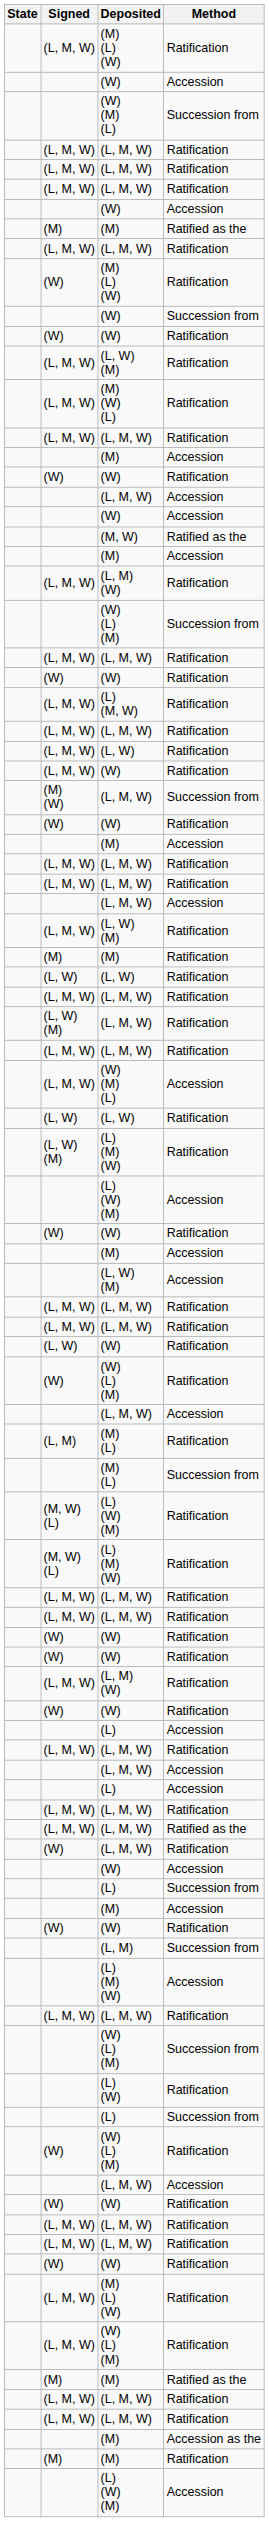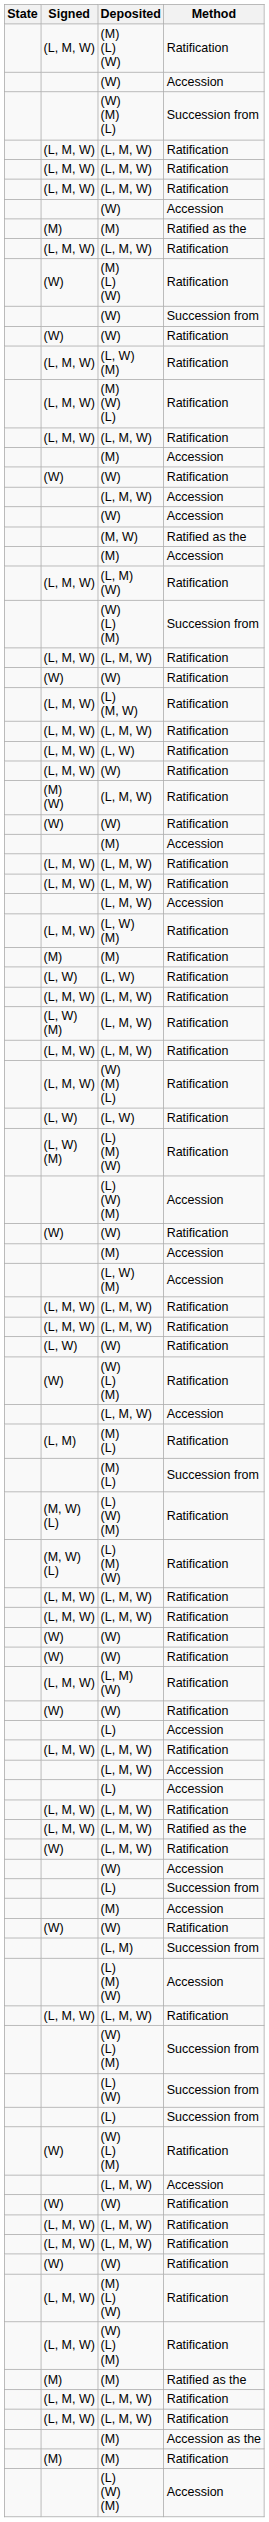 <table class="wikitable sortable">
 <tr>
 <th>State</th>
 <th>Signed</th>
 <th>Deposited</th>
 <th>Method</th>
 </tr>
 <tr>
 <td></td>
 <td> (L, M, W)</td>
 <td> (M)<br> (L)<br> (W)</td>
 <td>Ratification</td>
 </tr>
 <tr>
 <td></td>
 <td></td>
 <td> (W)</td>
 <td>Accession</td>
 </tr>
 <tr>
 <td></td>
 <td></td>
 <td> (W)<br> (M)<br> (L)</td>
 <td>Succession from </td>
 </tr>
 <tr>
 <td></td>
 <td> (L, M, W)</td>
 <td> (L, M, W)</td>
 <td>Ratification</td>
 </tr>
 <tr>
 <td></td>
 <td> (L, M, W)</td>
 <td> (L, M, W)</td>
 <td>Ratification</td>
 </tr>
 <tr>
 <td></td>
 <td> (L, M, W)</td>
 <td> (L, M, W)</td>
 <td>Ratification</td>
 </tr>
 <tr>
 <td></td>
 <td></td>
 <td> (W)</td>
 <td>Accession</td>
 </tr>
 <tr>
 <td></td>
 <td> (M)</td>
 <td> (M)</td>
 <td>Ratified as the </td>
 </tr>
 <tr>
 <td></td>
 <td> (L, M, W)</td>
 <td> (L, M, W)</td>
 <td>Ratification</td>
 </tr>
 <tr>
 <td></td>
 <td> (W)</td>
 <td> (M)<br> (L)<br> (W)</td>
 <td>Ratification</td>
 </tr>
 <tr>
 <td></td>
 <td></td>
 <td> (W)</td>
 <td>Succession from </td>
 </tr>
 <tr>
 <td></td>
 <td> (W)</td>
 <td> (W)</td>
 <td>Ratification</td>
 </tr>
 <tr>
 <td></td>
 <td> (L, M, W)</td>
 <td> (L, W)<br> (M)</td>
 <td>Ratification</td>
 </tr>
 <tr>
 <td></td>
 <td> (L, M, W)</td>
 <td> (M)<br> (W)<br> (L)</td>
 <td>Ratification</td>
 </tr>
 <tr>
 <td></td>
 <td> (L, M, W)</td>
 <td> (L, M, W)</td>
 <td>Ratification</td>
 </tr>
 <tr>
 <td></td>
 <td></td>
 <td> (M)</td>
 <td>Accession</td>
 </tr>
 <tr>
 <td></td>
 <td> (W)</td>
 <td> (W)</td>
 <td>Ratification</td>
 </tr>
 <tr>
 <td></td>
 <td></td>
 <td> (L, M, W)</td>
 <td>Accession</td>
 </tr>
 <tr>
 <td></td>
 <td></td>
 <td> (W)</td>
 <td>Accession</td>
 </tr>
 <tr>
 <td></td>
 <td></td>
 <td> (M, W)</td>
 <td>Ratified as the </td>
 </tr>
 <tr>
 <td></td>
 <td></td>
 <td> (M)</td>
 <td>Accession</td>
 </tr>
 <tr>
 <td></td>
 <td> (L, M, W)</td>
 <td> (L, M)<br> (W)</td>
 <td>Ratification</td>
 </tr>
 <tr>
 <td></td>
 <td></td>
 <td> (W)<br> (L)<br> (M)</td>
 <td>Succession from </td>
 </tr>
 <tr>
 <td></td>
 <td> (L, M, W)</td>
 <td> (L, M, W)</td>
 <td>Ratification</td>
 </tr>
 <tr>
 <td></td>
 <td> (W)</td>
 <td> (W)</td>
 <td>Ratification</td>
 </tr>
 <tr>
 <td></td>
 <td> (L, M, W)</td>
 <td> (L)<br> (M, W)</td>
 <td>Ratification</td>
 </tr>
 <tr>
 <td></td>
 <td> (L, M, W)</td>
 <td> (L, M, W)</td>
 <td>Ratification</td>
 </tr>
 <tr>
 <td></td>
 <td> (L, M, W)</td>
 <td> (L, W)</td>
 <td>Ratification</td>
 </tr>
 <tr>
 <td></td>
 <td> (L, M, W)</td>
 <td> (W)</td>
 <td>Ratification</td>
 </tr>
 <tr>
 <td></td>
 <td> (M)<br> (W)</td>
 <td> (L, M, W)</td>
-<td>Succession from </td>
+<td>Ratification</td>
 </tr>
 <tr>
 <td></td>
 <td> (W)</td>
 <td> (W)</td>
 <td>Ratification</td>
 </tr>
 <tr>
 <td></td>
 <td></td>
 <td> (M)</td>
 <td>Accession</td>
 </tr>
 <tr>
 <td></td>
 <td> (L, M, W)</td>
 <td> (L, M, W)</td>
 <td>Ratification</td>
 </tr>
 <tr>
 <td></td>
 <td> (L, M, W)</td>
 <td> (L, M, W)</td>
 <td>Ratification</td>
 </tr>
 <tr>
 <td></td>
 <td></td>
 <td> (L, M, W)</td>
 <td>Accession</td>
 </tr>
 <tr>
 <td></td>
 <td> (L, M, W)</td>
 <td> (L, W)<br> (M)</td>
 <td>Ratification</td>
 </tr>
 <tr>
 <td></td>
 <td> (M)</td>
 <td> (M)</td>
 <td>Ratification</td>
 </tr>
 <tr>
 <td></td>
 <td> (L, W)</td>
 <td> (L, W)</td>
 <td>Ratification</td>
 </tr>
 <tr>
 <td></td>
 <td> (L, M, W)</td>
 <td> (L, M, W)</td>
 <td>Ratification</td>
 </tr>
 <tr>
 <td></td>
 <td> (L, W)<br> (M)</td>
 <td> (L, M, W)</td>
 <td>Ratification</td>
 </tr>
 <tr>
 <td></td>
 <td> (L, M, W)</td>
 <td> (L, M, W)</td>
 <td>Ratification</td>
 </tr>
 <tr>
 <td></td>
 <td> (L, M, W)</td>
 <td> (W)<br> (M)<br> (L)</td>
-<td>Accession</td>
+<td>Ratification</td>
 </tr>
 <tr>
 <td></td>
 <td> (L, W)</td>
 <td> (L, W)</td>
 <td>Ratification</td>
 </tr>
 <tr>
 <td></td>
 <td> (L, W)<br> (M)</td>
 <td> (L)<br> (M)<br> (W)</td>
 <td>Ratification</td>
 </tr>
 <tr>
 <td></td>
 <td></td>
 <td> (L)<br> (W)<br> (M)</td>
 <td>Accession</td>
 </tr>
 <tr>
 <td></td>
 <td> (W)</td>
 <td> (W)</td>
 <td>Ratification</td>
 </tr>
 <tr>
 <td></td>
 <td></td>
 <td> (M)</td>
 <td>Accession</td>
 </tr>
 <tr>
 <td></td>
 <td></td>
 <td> (L, W)<br> (M)</td>
 <td>Accession</td>
 </tr>
 <tr>
 <td></td>
 <td> (L, M, W)</td>
 <td> (L, M, W)</td>
 <td>Ratification</td>
 </tr>
 <tr>
 <td></td>
 <td> (L, M, W)</td>
 <td> (L, M, W)</td>
 <td>Ratification</td>
 </tr>
 <tr>
 <td></td>
 <td> (L, W)</td>
 <td> (W)</td>
 <td>Ratification</td>
 </tr>
 <tr>
 <td></td>
 <td> (W)</td>
 <td> (W)<br> (L)<br> (M)</td>
 <td>Ratification</td>
 </tr>
 <tr>
 <td></td>
 <td></td>
 <td> (L, M, W)</td>
 <td>Accession</td>
 </tr>
 <tr>
 <td></td>
 <td> (L, M)</td>
 <td> (M)<br> (L)</td>
 <td>Ratification</td>
 </tr>
 <tr>
 <td></td>
 <td></td>
 <td> (M)<br> (L)</td>
 <td>Succession from </td>
 </tr>
 <tr>
 <td></td>
 <td> (M, W)<br> (L)</td>
 <td> (L)<br> (W)<br> (M)</td>
 <td>Ratification</td>
 </tr>
 <tr>
 <td></td>
 <td> (M, W)<br> (L)</td>
 <td> (L)<br> (M)<br> (W)</td>
 <td>Ratification</td>
 </tr>
 <tr>
 <td></td>
 <td> (L, M, W)</td>
 <td> (L, M, W)</td>
 <td>Ratification</td>
 </tr>
 <tr>
 <td></td>
 <td> (L, M, W)</td>
 <td> (L, M, W)</td>
 <td>Ratification</td>
 </tr>
 <tr>
 <td></td>
 <td> (W)</td>
 <td> (W)</td>
 <td>Ratification</td>
 </tr>
 <tr>
 <td></td>
 <td> (W)</td>
 <td> (W)</td>
 <td>Ratification</td>
 </tr>
 <tr>
 <td></td>
 <td> (L, M, W)</td>
 <td> (L, M)<br> (W)</td>
 <td>Ratification</td>
 </tr>
 <tr>
 <td></td>
 <td> (W)</td>
 <td> (W)</td>
 <td>Ratification</td>
 </tr>
 <tr>
 <td></td>
 <td></td>
 <td> (L)</td>
 <td>Accession</td>
 </tr>
 <tr>
 <td></td>
 <td> (L, M, W)</td>
 <td> (L, M, W)</td>
 <td>Ratification</td>
 </tr>
 <tr>
 <td></td>
 <td></td>
 <td> (L, M, W)</td>
 <td>Accession</td>
 </tr>
 <tr>
 <td></td>
 <td></td>
 <td> (L)</td>
 <td>Accession</td>
 </tr>
 <tr>
 <td></td>
 <td> (L, M, W)</td>
 <td> (L, M, W)</td>
 <td>Ratification</td>
 </tr>
 <tr>
 <td></td>
 <td> (L, M, W)</td>
 <td> (L, M, W)</td>
 <td>Ratified as the </td>
 </tr>
 <tr>
 <td></td>
 <td> (W)</td>
 <td> (L, M, W)</td>
 <td>Ratification</td>
 </tr>
 <tr>
 <td></td>
 <td></td>
 <td> (W)</td>
 <td>Accession</td>
 </tr>
 <tr>
 <td></td>
 <td></td>
 <td> (L)</td>
 <td>Succession from </td>
 </tr>
 <tr>
 <td></td>
 <td></td>
 <td> (M)</td>
 <td>Accession</td>
 </tr>
 <tr>
 <td></td>
 <td> (W)</td>
 <td> (W)</td>
 <td>Ratification</td>
 </tr>
 <tr>
 <td></td>
 <td></td>
 <td> (L, M)</td>
 <td>Succession from </td>
 </tr>
 <tr>
 <td></td>
 <td></td>
 <td> (L)<br> (M)<br> (W)</td>
 <td>Accession</td>
 </tr>
 <tr>
 <td></td>
 <td> (L, M, W)</td>
 <td> (L, M, W)</td>
 <td>Ratification</td>
 </tr>
 <tr>
 <td></td>
 <td></td>
 <td> (W)<br> (L)<br> (M)</td>
 <td>Succession from </td>
 </tr>
 <tr>
 <td></td>
 <td></td>
 <td> (L)<br> (W)</td>
-<td>Ratification</td>
+<td>Succession from </td>
 </tr>
 <tr>
 <td></td>
 <td></td>
 <td> (L)</td>
 <td>Succession from </td>
 </tr>
 <tr>
 <td></td>
 <td> (W)</td>
 <td> (W)<br> (L)<br> (M)</td>
 <td>Ratification</td>
 </tr>
 <tr>
 <td></td>
 <td></td>
 <td> (L, M, W)</td>
 <td>Accession</td>
 </tr>
 <tr>
 <td></td>
 <td> (W)</td>
 <td> (W)</td>
 <td>Ratification</td>
 </tr>
 <tr>
 <td></td>
 <td> (L, M, W)</td>
 <td> (L, M, W)</td>
 <td>Ratification</td>
 </tr>
 <tr>
 <td></td>
 <td> (L, M, W)</td>
 <td> (L, M, W)</td>
 <td>Ratification</td>
 </tr>
 <tr>
 <td></td>
 <td> (W)</td>
 <td> (W)</td>
 <td>Ratification</td>
 </tr>
 <tr>
 <td></td>
 <td> (L, M, W)</td>
 <td> (M)<br> (L)<br> (W)</td>
 <td>Ratification</td>
 </tr>
 <tr>
 <td></td>
 <td> (L, M, W)</td>
 <td> (W)<br> (L)<br> (M)</td>
 <td>Ratification</td>
 </tr>
 <tr>
 <td></td>
 <td> (M)</td>
 <td> (M)</td>
 <td>Ratified as the </td>
 </tr>
 <tr>
 <td></td>
 <td> (L, M, W)</td>
 <td> (L, M, W)</td>
 <td>Ratification</td>
 </tr>
 <tr>
 <td></td>
 <td> (L, M, W)</td>
 <td> (L, M, W)</td>
 <td>Ratification</td>
 </tr>
 <tr>
 <td></td>
 <td></td>
 <td> (M)</td>
 <td>Accession as the </td>
 </tr>
 <tr>
 <td></td>
 <td> (M)</td>
 <td> (M)</td>
 <td>Ratification</td>
 </tr>
 <tr>
 <td></td>
 <td></td>
 <td> (L)<br> (W)<br> (M)</td>
 <td>Accession</td>
 </tr>
 </table>
